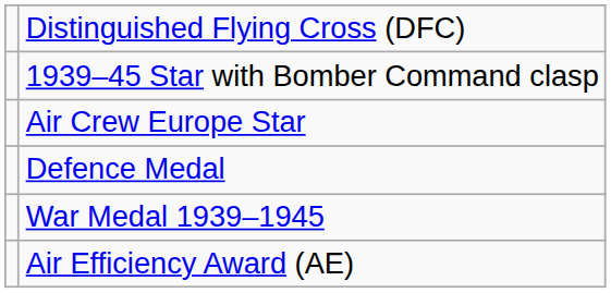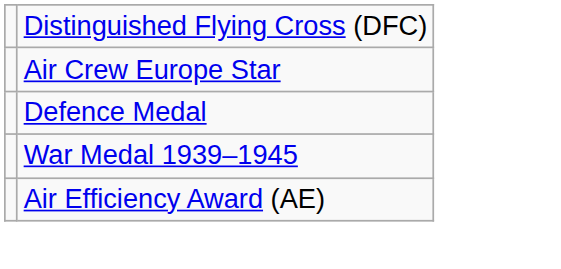 <table class="wikitable">
 <tr>
 <td></td>
 <td><a href='#'>Distinguished Flying Cross</a> (DFC)</td>
-</tr>
-<tr>
-<td></td>
-<td><a href='#'>1939–45 Star</a> with Bomber Command clasp</td>
 </tr>
 <tr>
 <td></td>
 <td><a href='#'>Air Crew Europe Star</a></td>
 </tr>
 <tr>
 <td></td>
 <td><a href='#'>Defence Medal</a></td>
 </tr>
 <tr>
 <td></td>
 <td><a href='#'>War Medal 1939–1945</a></td>
 </tr>
 <tr>
 <td></td>
 <td><a href='#'>Air Efficiency Award</a> (AE)</td>
 </tr>
 </table>
